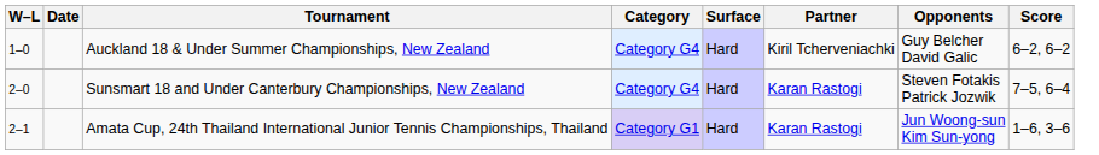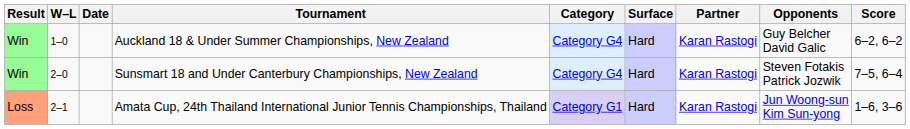 <table class="sortable wikitable">
 <tr>
+<th>Result</th>
 <th class="unsortable">W–L</th>
 <th>Date</th>
 <th>Tournament</th>
 <th>Category</th>
 <th>Surface</th>
 <th>Partner</th>
 <th>Opponents</th>
 <th class="unsortable">Score</th>
 </tr>
 <tr>
+<td bgcolor="98fb98">Win</td>
 <td><small>1–0</small></td>
 <td></td>
 <td>Auckland 18 & Under Summer Championships, <a href='#'>New Zealand</a></td>
 <td bgcolor="dfeeff"><a href='#'>Category G4</a></td>
 <td bgcolor="CCCCFF">Hard</td>
-<td> Kiril Tcherveniachki</td>
+<td> <a href='#'>Karan Rastogi</a></td>
 <td> Guy Belcher<br> David Galic</td>
 <td>6–2, 6–2</td>
 </tr>
 <tr>
+<td bgcolor="98fb98">Win</td>
 <td><small>2–0</small></td>
 <td></td>
 <td>Sunsmart 18 and Under Canterbury Championships, <a href='#'>New Zealand</a></td>
 <td bgcolor="dfeeff"><a href='#'>Category G4</a></td>
 <td bgcolor="CCCCFF">Hard</td>
 <td> <a href='#'>Karan Rastogi</a></td>
 <td> Steven Fotakis<br> Patrick Jozwik</td>
 <td>7–5, 6–4</td>
 </tr>
 <tr>
+<td bgcolor="FFA07A">Loss</td>
 <td><small>2–1</small></td>
 <td></td>
 <td>Amata Cup, 24th Thailand International Junior Tennis Championships, Thailand</td>
 <td bgcolor="d8cef6"><a href='#'>Category G1</a></td>
 <td bgcolor="CCCCFF">Hard</td>
 <td> <a href='#'>Karan Rastogi</a></td>
 <td> <a href='#'>Jun Woong-sun</a><br> <a href='#'>Kim Sun-yong</a></td>
 <td>1–6, 3–6</td>
 </tr>
 </table>
